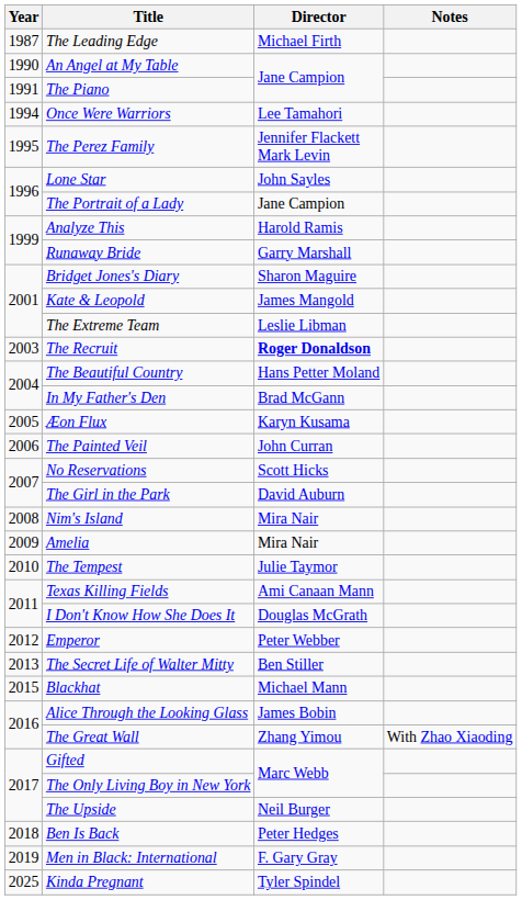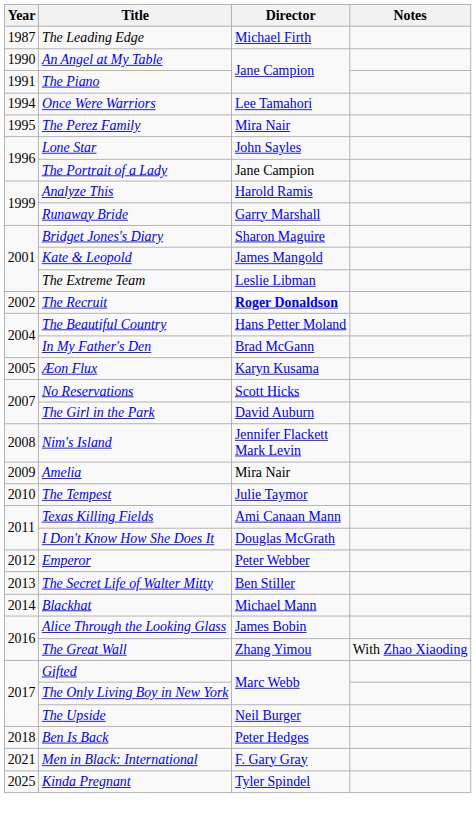 <table class="wikitable">
 <tr>
 <th>Year</th>
 <th>Title</th>
 <th>Director</th>
 <th>Notes</th>
 </tr>
 <tr>
 <td>1987</td>
 <td><em>The Leading Edge</em></td>
 <td><a href='#'>Michael Firth</a></td>
 <td></td>
 </tr>
 <tr>
 <td>1990</td>
 <td><em><a href='#'>An Angel at My Table</a></em></td>
 <td rowspan=2><a href='#'>Jane Campion</a></td>
 <td></td>
 </tr>
 <tr>
 <td>1991</td>
 <td><em><a href='#'>The Piano</a></em></td>
 <td></td>
 </tr>
 <tr>
 <td>1994</td>
 <td><em><a href='#'>Once Were Warriors</a></em></td>
 <td><a href='#'>Lee Tamahori</a></td>
 <td></td>
 </tr>
 <tr>
 <td>1995</td>
 <td><em><a href='#'>The Perez Family</a></em></td>
-<td><a href='#'>Jennifer Flackett</a><br><a href='#'>Mark Levin</a></td>
+<td><a href='#'>Mira Nair</a></td>
 <td></td>
 </tr>
 <tr>
 <td rowspan=2>1996</td>
 <td><em><a href='#'>Lone Star</a></em></td>
 <td><a href='#'>John Sayles</a></td>
 <td></td>
 </tr>
 <tr>
 <td><em><a href='#'>The Portrait of a Lady</a></em></td>
 <td>Jane Campion</td>
 <td></td>
 </tr>
 <tr>
 <td rowspan=2>1999</td>
 <td><em><a href='#'>Analyze This</a></em></td>
 <td><a href='#'>Harold Ramis</a></td>
 <td></td>
 </tr>
 <tr>
 <td><em><a href='#'>Runaway Bride</a></em></td>
 <td><a href='#'>Garry Marshall</a></td>
 <td></td>
 </tr>
 <tr>
 <td rowspan=3>2001</td>
 <td><em><a href='#'>Bridget Jones's Diary</a></em></td>
 <td><a href='#'>Sharon Maguire</a></td>
 <td></td>
 </tr>
 <tr>
 <td><em><a href='#'>Kate & Leopold</a></em></td>
 <td><a href='#'>James Mangold</a></td>
 <td></td>
 </tr>
 <tr>
 <td><em>The Extreme Team</em></td>
 <td><a href='#'>Leslie Libman</a></td>
 <td></td>
 </tr>
 <tr>
-<td>2003</td>
+<td>2002</td>
 <td><em><a href='#'>The Recruit</a></em></td>
 <td><strong><a href='#'>Roger Donaldson</a></strong></td>
 <td></td>
 </tr>
 <tr>
 <td rowspan=2>2004</td>
 <td><em><a href='#'>The Beautiful Country</a></em></td>
 <td><a href='#'>Hans Petter Moland</a></td>
 <td></td>
 </tr>
 <tr>
 <td><em><a href='#'>In My Father's Den</a></em></td>
 <td><a href='#'>Brad McGann</a></td>
 <td></td>
 </tr>
 <tr>
 <td>2005</td>
 <td><em><a href='#'>Æon Flux</a></em></td>
 <td><a href='#'>Karyn Kusama</a></td>
 <td></td>
 </tr>
 <tr>
-<td>2006</td>
-<td><em><a href='#'>The Painted Veil</a></em></td>
-<td><a href='#'>John Curran</a></td>
-<td></td>
-</tr>
-<tr>
 <td rowspan=2>2007</td>
 <td><em><a href='#'>No Reservations</a></em></td>
 <td><a href='#'>Scott Hicks</a></td>
 <td></td>
 </tr>
 <tr>
 <td><em><a href='#'>The Girl in the Park</a></em></td>
 <td><a href='#'>David Auburn</a></td>
 <td></td>
 </tr>
 <tr>
 <td>2008</td>
 <td><em><a href='#'>Nim's Island</a></em></td>
-<td><a href='#'>Mira Nair</a></td>
+<td><a href='#'>Jennifer Flackett</a><br><a href='#'>Mark Levin</a></td>
 <td></td>
 </tr>
 <tr>
 <td>2009</td>
 <td><em><a href='#'>Amelia</a></em></td>
 <td>Mira Nair</td>
 <td></td>
 </tr>
 <tr>
 <td>2010</td>
 <td><em><a href='#'>The Tempest</a></em></td>
 <td><a href='#'>Julie Taymor</a></td>
 <td></td>
 </tr>
 <tr>
 <td rowspan=2>2011</td>
 <td><em><a href='#'>Texas Killing Fields</a></em></td>
 <td><a href='#'>Ami Canaan Mann</a></td>
 <td></td>
 </tr>
 <tr>
 <td><em><a href='#'>I Don't Know How She Does It</a></em></td>
 <td><a href='#'>Douglas McGrath</a></td>
 <td></td>
 </tr>
 <tr>
 <td>2012</td>
 <td><em><a href='#'>Emperor</a></em></td>
 <td><a href='#'>Peter Webber</a></td>
 <td></td>
 </tr>
 <tr>
 <td>2013</td>
 <td><em><a href='#'>The Secret Life of Walter Mitty</a></em></td>
 <td><a href='#'>Ben Stiller</a></td>
 <td></td>
 </tr>
 <tr>
-<td>2015</td>
+<td>2014</td>
 <td><em><a href='#'>Blackhat</a></em></td>
 <td><a href='#'>Michael Mann</a></td>
 <td></td>
 </tr>
 <tr>
 <td rowspan=2>2016</td>
 <td><em><a href='#'>Alice Through the Looking Glass</a></em></td>
 <td><a href='#'>James Bobin</a></td>
 <td></td>
 </tr>
 <tr>
 <td><em><a href='#'>The Great Wall</a></em></td>
 <td><a href='#'>Zhang Yimou</a></td>
 <td>With <a href='#'>Zhao Xiaoding</a></td>
 </tr>
 <tr>
 <td rowspan=3>2017</td>
 <td><em><a href='#'>Gifted</a></em></td>
 <td rowspan=2><a href='#'>Marc Webb</a></td>
 <td></td>
 </tr>
 <tr>
 <td><em><a href='#'>The Only Living Boy in New York</a></em></td>
 <td></td>
 </tr>
 <tr>
 <td><em><a href='#'>The Upside</a></em></td>
 <td><a href='#'>Neil Burger</a></td>
 <td></td>
 </tr>
 <tr>
 <td>2018</td>
 <td><em><a href='#'>Ben Is Back</a></em></td>
 <td><a href='#'>Peter Hedges</a></td>
 <td></td>
 </tr>
 <tr>
-<td>2019</td>
+<td>2021</td>
 <td><em><a href='#'>Men in Black: International</a></em></td>
 <td><a href='#'>F. Gary Gray</a></td>
 <td></td>
 </tr>
 <tr>
 <td>2025</td>
 <td><em><a href='#'>Kinda Pregnant</a></em></td>
 <td><a href='#'>Tyler Spindel</a></td>
 <td></td>
 </tr>
 </table>
